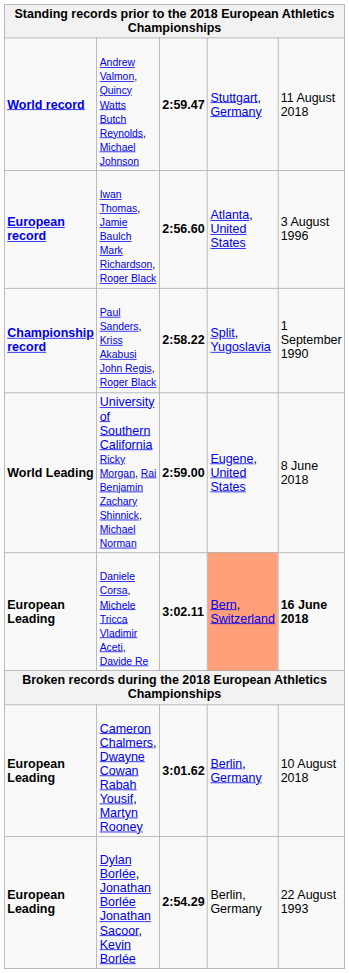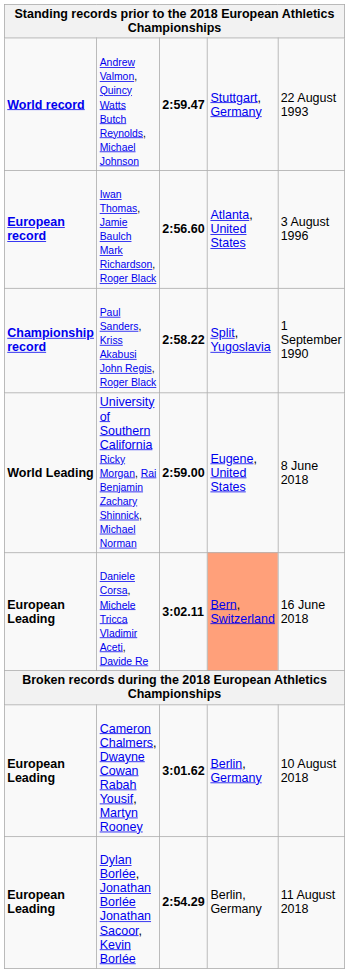 <table class="wikitable" width=65%>
 <tr>
 <th colspan="5">Standing records prior to the 2018 European Athletics Championships</th>
 </tr>
 <tr>
 <td><strong><a href='#'>World record</a></strong></td>
 <td><br><small><a href='#'>Andrew Valmon</a>, <a href='#'>Quincy Watts</a><br><a href='#'>Butch Reynolds</a>, <a href='#'>Michael Johnson</a></small></td>
 <td><strong>2:59.47 </strong></td>
 <td><a href='#'>Stuttgart</a>, <a href='#'>Germany</a></td>
-<td>11 August 2018</td>
+<td>22 August 1993</td>
 </tr>
 <tr>
 <td><strong><a href='#'>European record</a></strong></td>
 <td><br><small><a href='#'>Iwan Thomas</a>, <a href='#'>Jamie Baulch</a><br><a href='#'>Mark Richardson</a>, <a href='#'>Roger Black</a></small></td>
 <td><strong>2:56.60</strong></td>
 <td><a href='#'>Atlanta</a>, <a href='#'>United States</a></td>
 <td>3 August 1996</td>
 </tr>
 <tr>
 <td><strong><a href='#'>Championship record</a></strong></td>
 <td><br><small><a href='#'>Paul Sanders</a>, <a href='#'>Kriss Akabusi</a><br><a href='#'>John Regis</a>, <a href='#'>Roger Black</a></small></td>
 <td><strong>2:58.22</strong></td>
 <td><a href='#'>Split</a>, <a href='#'>Yugoslavia</a></td>
 <td>1 September 1990</td>
 </tr>
 <tr>
 <td><strong>World Leading</strong></td>
 <td><a href='#'>University of Southern California</a><br><small><a href='#'>Ricky Morgan</a>, <a href='#'>Rai Benjamin</a><br><a href='#'>Zachary Shinnick</a>, <a href='#'>Michael Norman</a></small></td>
 <td><strong>2:59.00 </strong></td>
 <td><a href='#'>Eugene</a>, <a href='#'>United States</a></td>
 <td>8 June 2018</td>
 </tr>
 <tr>
 <td><strong>European Leading</strong></td>
 <td><br><small><a href='#'>Daniele Corsa</a>, <a href='#'>Michele Tricca</a><br><a href='#'>Vladimir Aceti</a>, <a href='#'>Davide Re</a></small></td>
 <td><strong>3:02.11</strong></td>
 <td style="background: lightsalmon;"><a href='#'>Bern</a>, <a href='#'>Switzerland</a></td>
-<td><strong>16 June 2018</strong></td>
+<td>16 June 2018</td>
 </tr>
 <tr>
 <th colspan="5">Broken records during the 2018 European Athletics Championships</th>
 </tr>
 <tr>
 <td><strong>European Leading</strong></td>
 <td><br> <a href='#'>Cameron Chalmers</a>, <a href='#'>Dwayne Cowan</a> <br> <a href='#'>Rabah Yousif</a>, <a href='#'>Martyn Rooney</a></td>
 <td><strong>3:01.62</strong></td>
 <td><a href='#'>Berlin</a>, <a href='#'>Germany</a></td>
 <td>10 August 2018</td>
 </tr>
 <tr>
 <td><strong>European Leading</strong></td>
 <td><br> <a href='#'>Dylan Borlée</a>, <a href='#'>Jonathan Borlée</a> <br> <a href='#'>Jonathan Sacoor</a>, <a href='#'>Kevin Borlée</a></td>
 <td><strong>2:54.29</strong></td>
 <td>Berlin, Germany</td>
-<td>22 August 1993</td>
+<td>11 August 2018</td>
 </tr>
 </table>
